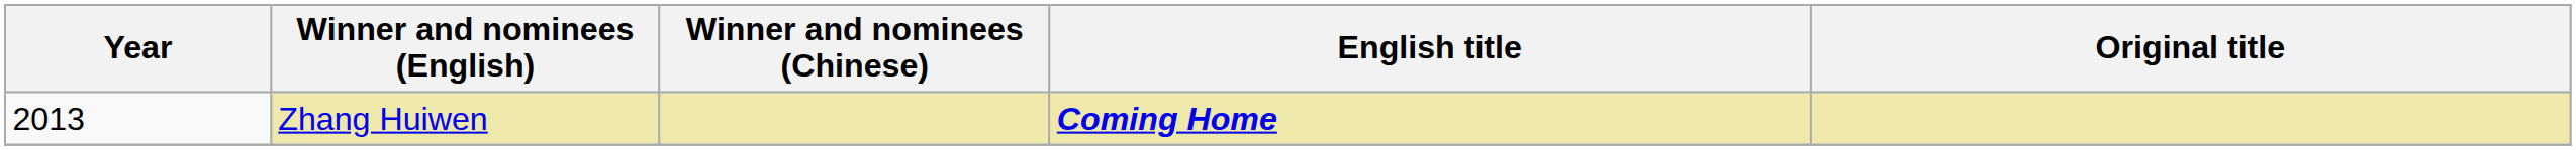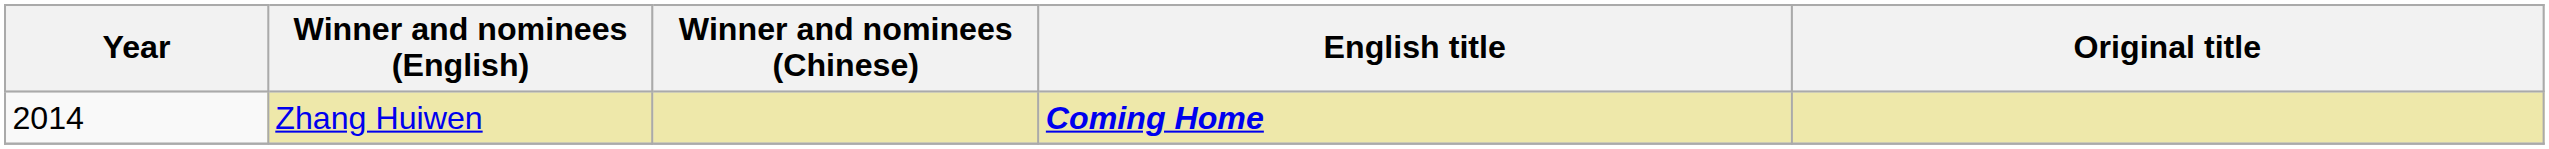 <table class="wikitable" style="width:100%;">
 <tr style="background:#bebebe">
 <th width="100"><strong>Year</strong></th>
 <th width="150"><strong>Winner and nominees<br>(English)</strong></th>
 <th width="150"><strong>Winner and nominees<br>(Chinese)</strong></th>
 <th width="300"><strong>English title</strong></th>
 <th width="300"><strong>Original title</strong></th>
 </tr>
 <tr>
-<td rowspan="1">2013</td>
+<td rowspan="1">2014</td>
 <td style="background:#EEE8AA;"><a href='#'>Zhang Huiwen</a></td>
 <td style="background:#EEE8AA;"></td>
 <td style="background:#EEE8AA;"><strong><em><a href='#'>Coming Home</a></em></strong></td>
 <td style="background:#EEE8AA;"></td>
 </tr>
 <tr>
 </tr>
 </table>
